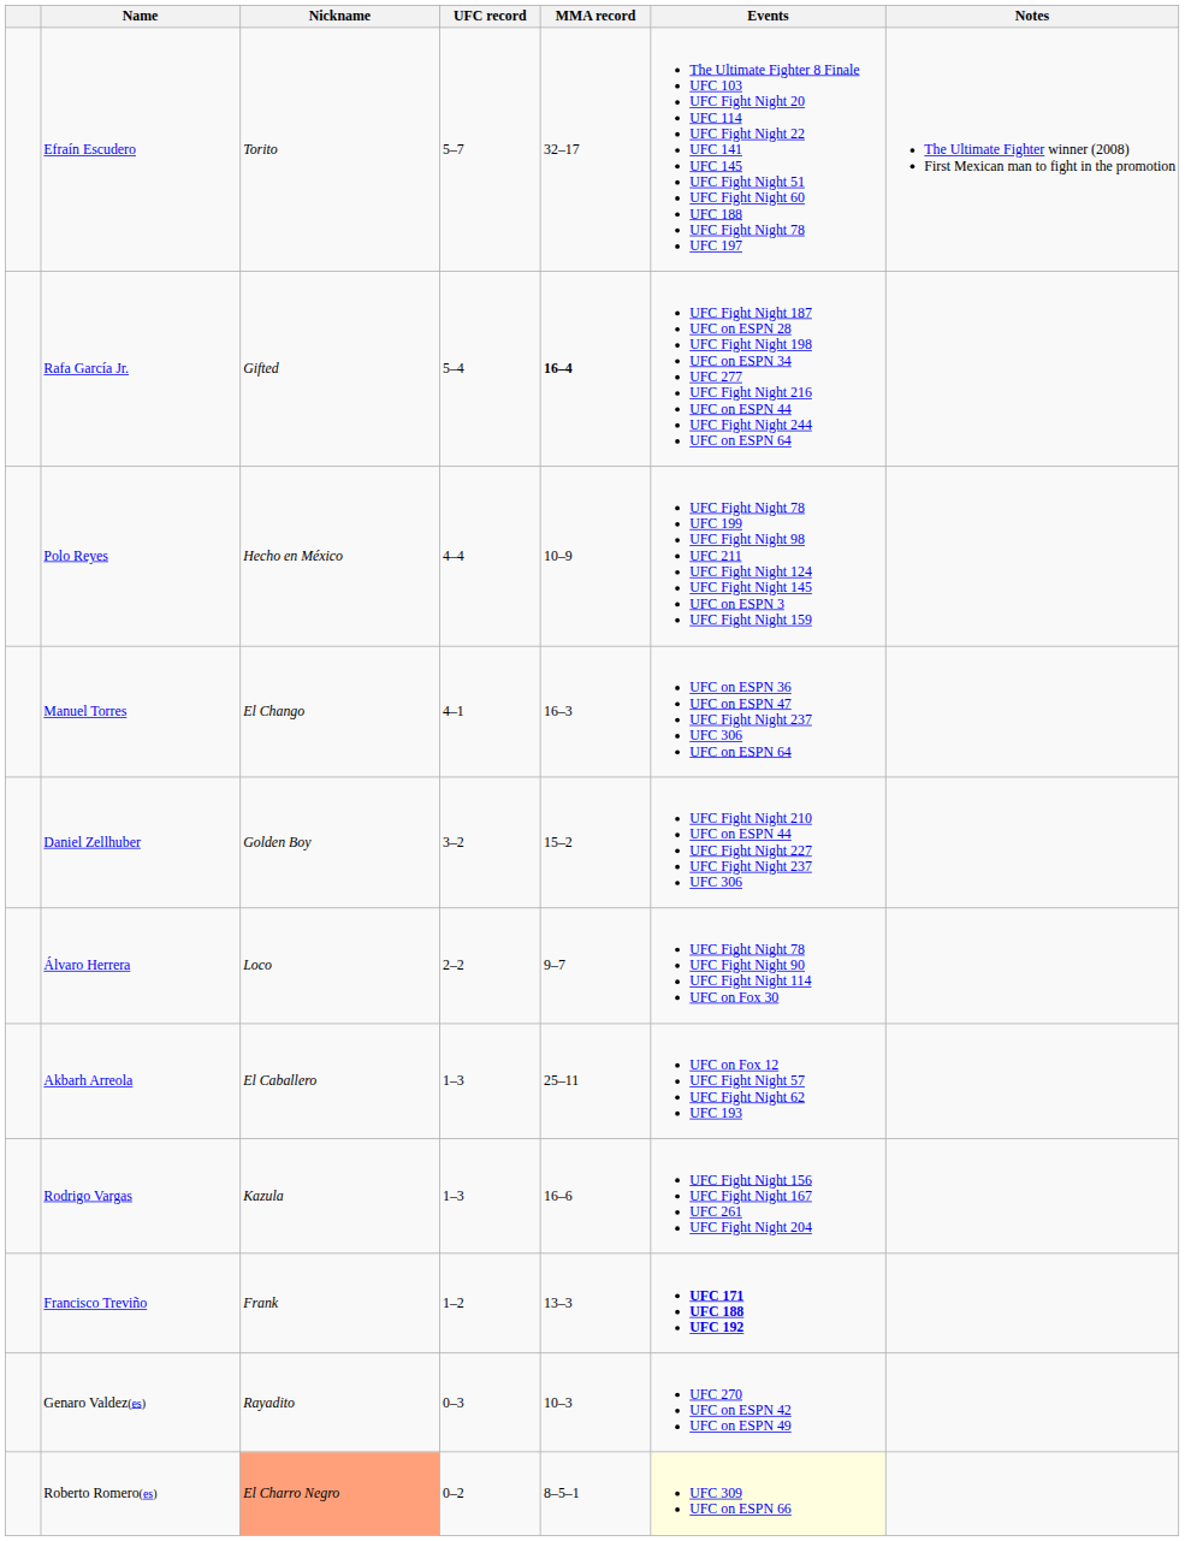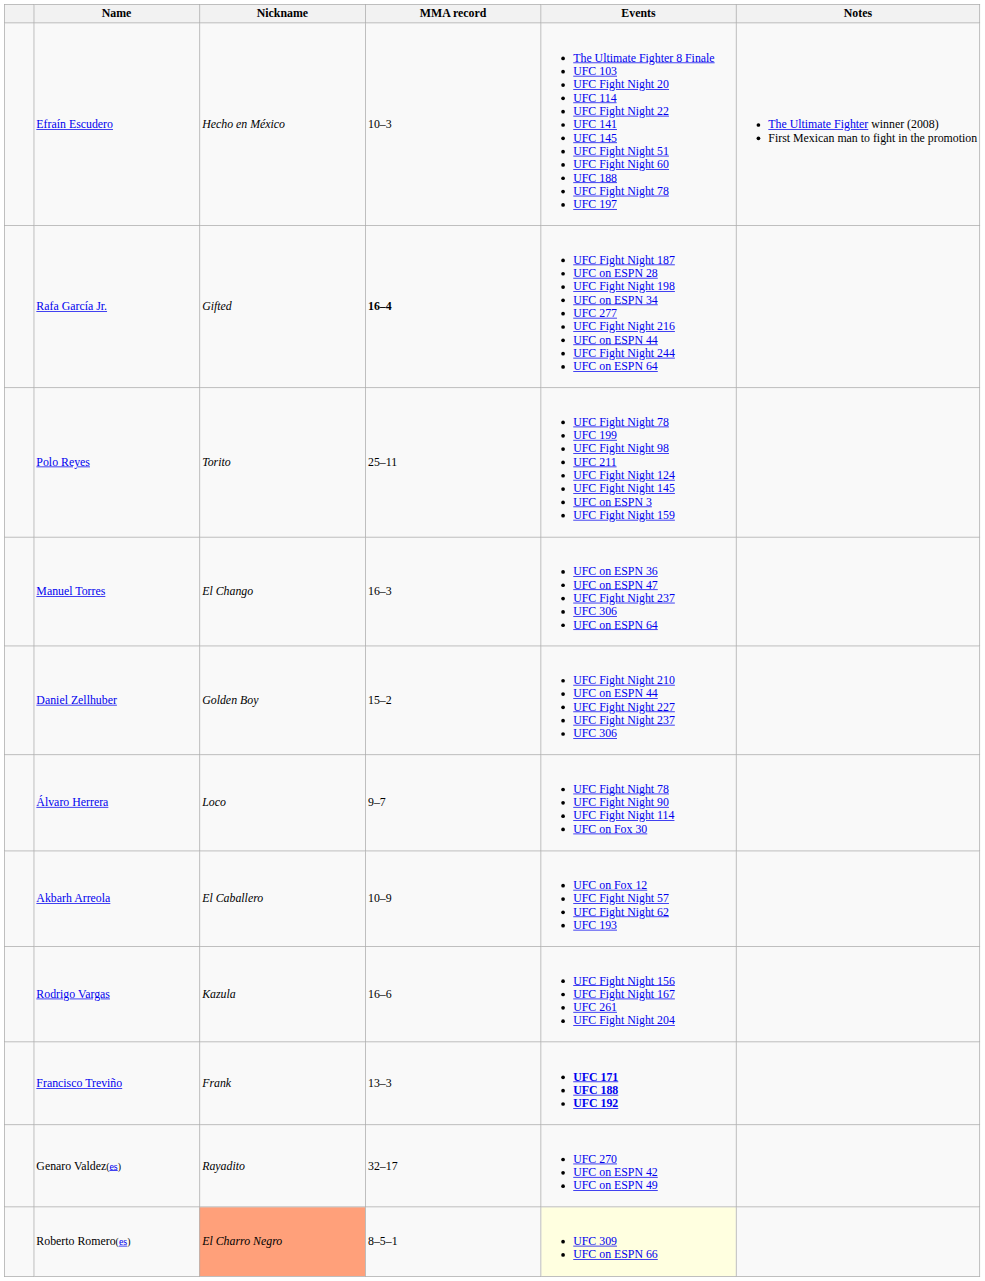 <table class="wikitable sortable" style=" style="width:80%; text-align:center">
 <tr>
 <th width=3%></th>
 <th style="width:17%;">Name</th>
 <th style="width:17%;">Nickname</th>
-<th data-sort-type="number">UFC record</th>
 <th data-sort-type="number">MMA record</th>
 <th style="width:20%;">Events</th>
 <th style="width:25%;">Notes</th>
 </tr>
 <tr>
 <td></td>
 <td><a href='#'>Efraín Escudero</a></td>
-<td><em>Torito</em></td>
-<td>5–7</td>
-<td>32–17</td>
+<td><em>Hecho en México</em></td>
+<td>10–3</td>
 <td><br><ul><li><a href='#'>The Ultimate Fighter 8 Finale</a></li><li><a href='#'>UFC 103</a></li><li><a href='#'>UFC Fight Night 20</a></li><li><a href='#'>UFC 114</a></li><li><a href='#'>UFC Fight Night 22</a></li><li><a href='#'>UFC 141</a></li><li><a href='#'>UFC 145</a></li><li><a href='#'>UFC Fight Night 51</a></li><li><a href='#'>UFC Fight Night 60</a></li><li><a href='#'>UFC 188</a></li><li><a href='#'>UFC Fight Night 78</a></li><li><a href='#'>UFC 197</a></li></ul></td>
 <td><br><ul><li><a href='#'>The Ultimate Fighter</a> winner (2008)</li><li>First Mexican man to fight in the promotion</li></ul></td>
 </tr>
 <tr>
 <td></td>
 <td><a href='#'>Rafa García Jr.</a></td>
 <td><em>Gifted</em></td>
-<td>5–4</td>
 <td><strong>16–4</strong></td>
 <td><br><ul><li><a href='#'>UFC Fight Night 187</a></li><li><a href='#'>UFC on ESPN 28</a></li><li><a href='#'>UFC Fight Night 198</a></li><li><a href='#'>UFC on ESPN 34</a></li><li><a href='#'>UFC 277</a></li><li><a href='#'>UFC Fight Night 216</a></li><li><a href='#'>UFC on ESPN 44</a></li><li><a href='#'>UFC Fight Night 244</a></li><li><a href='#'>UFC on ESPN 64</a></li></ul></td>
 <td></td>
 </tr>
 <tr>
 <td></td>
 <td><a href='#'>Polo Reyes</a></td>
-<td><em>Hecho en México</em></td>
-<td>4–4</td>
-<td>10–9</td>
+<td><em>Torito</em></td>
+<td>25–11</td>
 <td><br><ul><li><a href='#'>UFC Fight Night 78</a></li><li><a href='#'>UFC 199</a></li><li><a href='#'>UFC Fight Night 98</a></li><li><a href='#'>UFC 211</a></li><li><a href='#'>UFC Fight Night 124</a></li><li><a href='#'>UFC Fight Night 145</a></li><li><a href='#'>UFC on ESPN 3</a></li><li><a href='#'>UFC Fight Night 159</a></li></ul></td>
 <td></td>
 </tr>
 <tr>
 <td></td>
 <td><a href='#'>Manuel Torres</a></td>
 <td><em>El Chango</em></td>
-<td>4–1</td>
 <td>16–3</td>
 <td><br><ul><li><a href='#'>UFC on ESPN 36</a></li><li><a href='#'>UFC on ESPN 47</a></li><li><a href='#'>UFC Fight Night 237</a></li><li><a href='#'>UFC 306</a></li><li><a href='#'>UFC on ESPN 64</a></li></ul></td>
 <td></td>
 </tr>
 <tr>
 <td></td>
 <td><a href='#'>Daniel Zellhuber</a></td>
 <td><em>Golden Boy</em></td>
-<td>3–2</td>
 <td>15–2</td>
 <td><br><ul><li><a href='#'>UFC Fight Night 210</a></li><li><a href='#'>UFC on ESPN 44</a></li><li><a href='#'>UFC Fight Night 227</a></li><li><a href='#'>UFC Fight Night 237</a></li><li><a href='#'>UFC 306</a></li></ul></td>
 <td></td>
 </tr>
 <tr>
 <td></td>
 <td><a href='#'>Álvaro Herrera</a></td>
 <td><em>Loco</em></td>
-<td>2–2</td>
 <td>9–7</td>
 <td><br><ul><li><a href='#'>UFC Fight Night 78</a></li><li><a href='#'>UFC Fight Night 90</a></li><li><a href='#'>UFC Fight Night 114</a></li><li><a href='#'>UFC on Fox 30</a></li></ul></td>
 <td></td>
 </tr>
 <tr>
 <td></td>
 <td><a href='#'>Akbarh Arreola</a></td>
 <td><em>El Caballero</em></td>
-<td>1–3</td>
-<td>25–11</td>
+<td>10–9</td>
 <td><br><ul><li><a href='#'>UFC on Fox 12</a></li><li><a href='#'>UFC Fight Night 57</a></li><li><a href='#'>UFC Fight Night 62</a></li><li><a href='#'>UFC 193</a></li></ul></td>
 <td></td>
 </tr>
 <tr>
 <td></td>
 <td><a href='#'>Rodrigo Vargas</a></td>
 <td><em>Kazula</em></td>
-<td>1–3</td>
 <td>16–6</td>
 <td><br><ul><li><a href='#'>UFC Fight Night 156</a></li><li><a href='#'>UFC Fight Night 167</a></li><li><a href='#'>UFC 261</a></li><li><a href='#'>UFC Fight Night 204</a></li></ul></td>
 <td></td>
 </tr>
 <tr>
 <td></td>
 <td><a href='#'>Francisco Treviño</a></td>
 <td><em>Frank</em></td>
-<td>1–2</td>
 <td>13–3</td>
 <td><strong><br><ul><li><a href='#'>UFC 171</a></li><li><a href='#'>UFC 188</a></li><li><a href='#'>UFC 192</a></li></ul></strong></td>
 <td></td>
 </tr>
 <tr>
 <td></td>
 <td>Genaro Valdez<small>(<a href='#'>es</a>)</small></td>
 <td><em>Rayadito</em></td>
-<td>0–3</td>
-<td>10–3</td>
+<td>32–17</td>
 <td><br><ul><li><a href='#'>UFC 270</a></li><li><a href='#'>UFC on ESPN 42</a></li><li><a href='#'>UFC on ESPN 49</a></li></ul></td>
 <td></td>
 </tr>
 <tr>
 <td></td>
 <td>Roberto Romero<small>(<a href='#'>es</a>)</small></td>
 <td style="background: lightsalmon;"><em>El Charro Negro</em></td>
-<td>0–2</td>
 <td>8–5–1</td>
 <td style="background: lightyellow;"><br><ul><li><a href='#'>UFC 309</a></li><li><a href='#'>UFC on ESPN 66</a></li></ul></td>
 <td></td>
 </tr>
 </table>
